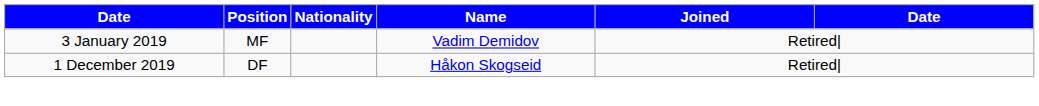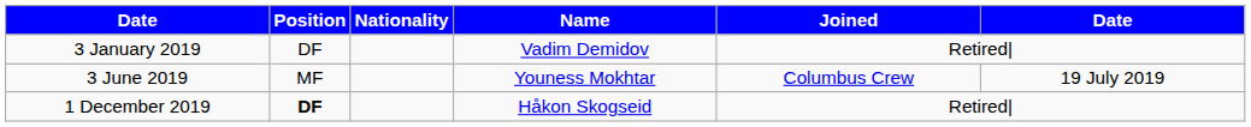 <table class="wikitable"  style="text-align:center; font-size:90%; ">
 <tr>
 <th style="background:#00f; color:white; width:200px;">Date</th>
 <th style="background:#00f; color:white; width:50px;">Position</th>
 <th style="background:#00f; color:white; width:50px;">Nationality</th>
 <th style="background:#00f; color:white; width:200px;">Name</th>
 <th style="background:#00f; color:white; width:200px;">Joined</th>
 <th style="background:#00f; color:white; width:200px;">Date</th>
 </tr>
 <tr>
 <td>3 January 2019</td>
-<td>MF</td>
+<td>DF</td>
 <td></td>
 <td><a href='#'>Vadim Demidov</a></td>
 <td colspan="2">Retired|</td>
 </tr>
 <tr>
+<td>3 June 2019</td>
+<td>MF</td>
+<td></td>
+<td><a href='#'>Youness Mokhtar</a></td>
+<td><a href='#'>Columbus Crew</a></td>
+<td>19 July 2019</td>
+</tr>
+<tr>
 <td>1 December 2019</td>
-<td>DF</td>
+<td><strong>DF</strong></td>
 <td></td>
 <td><a href='#'>Håkon Skogseid</a></td>
 <td colspan="2">Retired|</td>
 </tr>
 </table>
